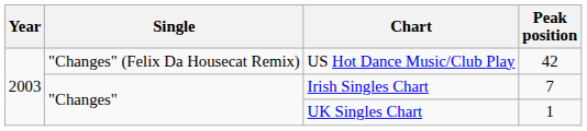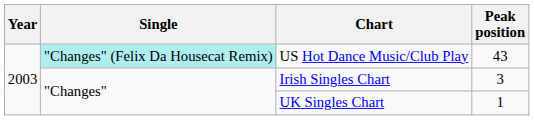 <table class="wikitable sortable">
 <tr>
 <th align="left">Year</th>
 <th align="left">Single</th>
 <th align="left">Chart</th>
 <th align="left">Peak<br> position</th>
 </tr>
 <tr>
 <td rowspan="3">2003</td>
-<td>"Changes" (Felix Da Housecat Remix)</td>
+<td style="background: paleturquoise;">"Changes" (Felix Da Housecat Remix)</td>
 <td>US <a href='#'>Hot Dance Music/Club Play</a></td>
-<td align="center">42</td>
+<td align="center">43</td>
 </tr>
 <tr>
 <td rowspan="2">"Changes"</td>
 <td><a href='#'>Irish Singles Chart</a></td>
-<td align="center">7</td>
+<td align="center">3</td>
 </tr>
 <tr>
 <td><a href='#'>UK Singles Chart</a></td>
 <td align="center">1</td>
 </tr>
 </table>
